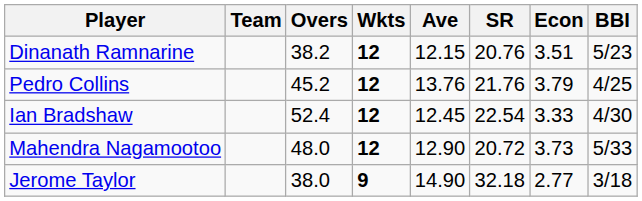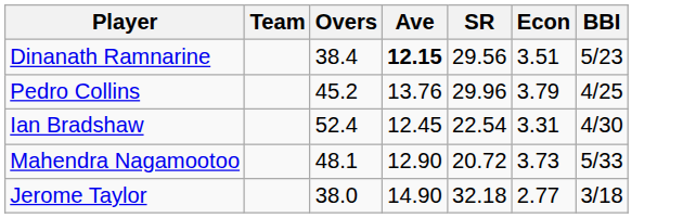 <table class="wikitable">
 <tr>
 <th>Player</th>
 <th>Team</th>
 <th>Overs</th>
-<th>Wkts</th>
 <th>Ave</th>
 <th>SR</th>
 <th>Econ</th>
 <th>BBI</th>
 </tr>
 <tr>
 <td><a href='#'>Dinanath Ramnarine</a></td>
 <td></td>
-<td>38.2</td>
-<td><strong>12</strong></td>
-<td>12.15</td>
-<td>20.76</td>
+<td>38.4</td>
+<td><strong>12.15</strong></td>
+<td>29.56</td>
 <td>3.51</td>
 <td>5/23</td>
 </tr>
 <tr>
 <td><a href='#'>Pedro Collins</a></td>
 <td></td>
 <td>45.2</td>
-<td><strong>12</strong></td>
 <td>13.76</td>
-<td>21.76</td>
+<td>29.96</td>
 <td>3.79</td>
 <td>4/25</td>
 </tr>
 <tr>
 <td><a href='#'>Ian Bradshaw</a></td>
 <td></td>
 <td>52.4</td>
-<td><strong>12</strong></td>
 <td>12.45</td>
 <td>22.54</td>
-<td>3.33</td>
+<td>3.31</td>
 <td>4/30</td>
 </tr>
 <tr>
 <td><a href='#'>Mahendra Nagamootoo</a></td>
 <td></td>
-<td>48.0</td>
-<td><strong>12</strong></td>
+<td>48.1</td>
 <td>12.90</td>
 <td>20.72</td>
 <td>3.73</td>
 <td>5/33</td>
 </tr>
 <tr>
 <td><a href='#'>Jerome Taylor</a></td>
 <td></td>
 <td>38.0</td>
-<td><strong>9</strong></td>
 <td>14.90</td>
 <td>32.18</td>
 <td>2.77</td>
 <td>3/18</td>
 </tr>
 </table>
